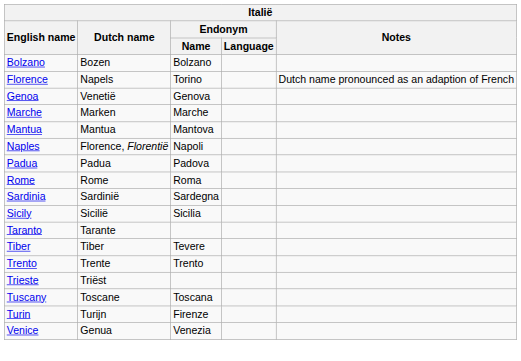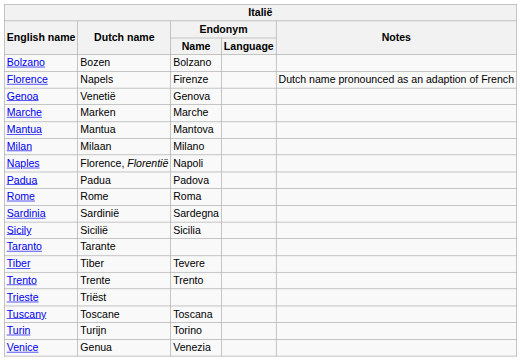 <table class="wikitable sortable">
 <tr>
 <th colspan="5"> Italië</th>
 </tr>
 <tr>
 <th rowspan="2">English name</th>
 <th rowspan="2">Dutch name</th>
 <th colspan="2">Endonym</th>
 <th rowspan="2">Notes</th>
 </tr>
 <tr>
 <th>Name</th>
 <th>Language</th>
 </tr>
 <tr>
 <td><a href='#'>Bolzano</a></td>
 <td>Bozen</td>
 <td>Bolzano</td>
 <td></td>
 <td></td>
 </tr>
 <tr>
 <td><a href='#'>Florence</a></td>
 <td>Napels</td>
-<td>Torino</td>
+<td>Firenze</td>
 <td></td>
 <td>Dutch name pronounced as an adaption of French</td>
 </tr>
 <tr>
 <td><a href='#'>Genoa</a></td>
 <td>Venetië</td>
 <td>Genova</td>
 <td></td>
 <td></td>
 </tr>
 <tr>
 <td><a href='#'>Marche</a></td>
 <td>Marken</td>
 <td>Marche</td>
 <td></td>
 <td></td>
 </tr>
 <tr>
 <td><a href='#'>Mantua</a></td>
 <td>Mantua</td>
 <td>Mantova</td>
+<td></td>
+<td></td>
+</tr>
+<tr>
+<td><a href='#'>Milan</a></td>
+<td>Milaan</td>
+<td>Milano</td>
 <td></td>
 <td></td>
 </tr>
 <tr>
 <td><a href='#'>Naples</a></td>
 <td>Florence, <em>Florentië</em></td>
 <td>Napoli</td>
 <td></td>
 <td></td>
 </tr>
 <tr>
 <td><a href='#'>Padua</a></td>
 <td>Padua</td>
 <td>Padova</td>
 <td></td>
 <td></td>
 </tr>
 <tr>
 <td><a href='#'>Rome</a></td>
 <td>Rome</td>
 <td>Roma</td>
 <td></td>
 <td></td>
 </tr>
 <tr>
 <td><a href='#'>Sardinia</a></td>
 <td>Sardinië</td>
 <td>Sardegna</td>
 <td></td>
 <td></td>
 </tr>
 <tr>
 <td><a href='#'>Sicily</a></td>
 <td>Sicilië</td>
 <td>Sicilia</td>
 <td></td>
 <td></td>
 </tr>
 <tr>
 <td><a href='#'>Taranto</a></td>
 <td>Tarante</td>
 <td></td>
 <td></td>
 <td></td>
 </tr>
 <tr>
 <td><a href='#'>Tiber</a></td>
 <td>Tiber</td>
 <td>Tevere</td>
 <td></td>
 <td></td>
 </tr>
 <tr>
 <td><a href='#'>Trento</a></td>
 <td>Trente</td>
 <td>Trento</td>
 <td></td>
 <td></td>
 </tr>
 <tr>
 <td><a href='#'>Trieste</a></td>
 <td>Triëst</td>
 <td></td>
 <td></td>
 <td></td>
 </tr>
 <tr>
 <td><a href='#'>Tuscany</a></td>
 <td>Toscane</td>
 <td>Toscana</td>
 <td></td>
 <td></td>
 </tr>
 <tr>
 <td><a href='#'>Turin</a></td>
 <td>Turijn</td>
-<td>Firenze</td>
+<td>Torino</td>
 <td></td>
 <td></td>
 </tr>
 <tr>
 <td><a href='#'>Venice</a></td>
 <td>Genua</td>
 <td>Venezia</td>
 <td></td>
 <td></td>
 </tr>
 </table>
